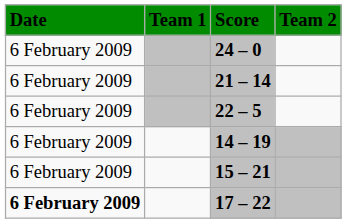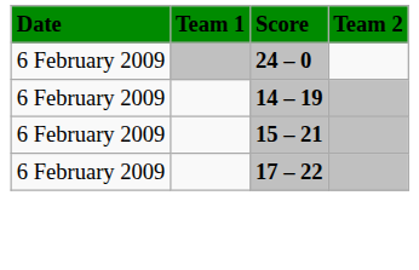 <table class="wikitable" style="margin:0.5em auto; font-size:95%">
 <tr bgcolor="#008B00">
 <td><strong>Date</strong></td>
 <td><strong>Team 1</strong></td>
 <td><strong>Score</strong></td>
 <td><strong>Team 2</strong></td>
 </tr>
 <tr>
 <td>6 February 2009</td>
 <td bgcolor="silver"><strong></strong></td>
 <td bgcolor="silver"><strong>24 – 0</strong></td>
 <td></td>
 </tr>
 <tr>
 <td>6 February 2009</td>
-<td bgcolor="silver"><strong></strong></td>
-<td bgcolor="silver"><strong>21 – 14</strong></td>
-<td></td>
-</tr>
-<tr>
-<td>6 February 2009</td>
-<td bgcolor="silver"><strong></strong></td>
-<td bgcolor="silver"><strong>22 – 5</strong></td>
-<td></td>
-</tr>
-<tr>
-<td>6 February 2009</td>
 <td></td>
 <td bgcolor="silver"><strong>14 – 19</strong></td>
 <td bgcolor="silver"><strong></strong></td>
 </tr>
 <tr>
 <td>6 February 2009</td>
 <td></td>
 <td bgcolor="silver"><strong>15 – 21</strong></td>
 <td bgcolor="silver"><strong></strong></td>
 </tr>
 <tr>
-<td><strong>6 February 2009</strong></td>
+<td>6 February 2009</td>
 <td></td>
 <td bgcolor="silver"><strong>17 – 22</strong></td>
 <td bgcolor="silver"><strong></strong></td>
 </tr>
 </table>
